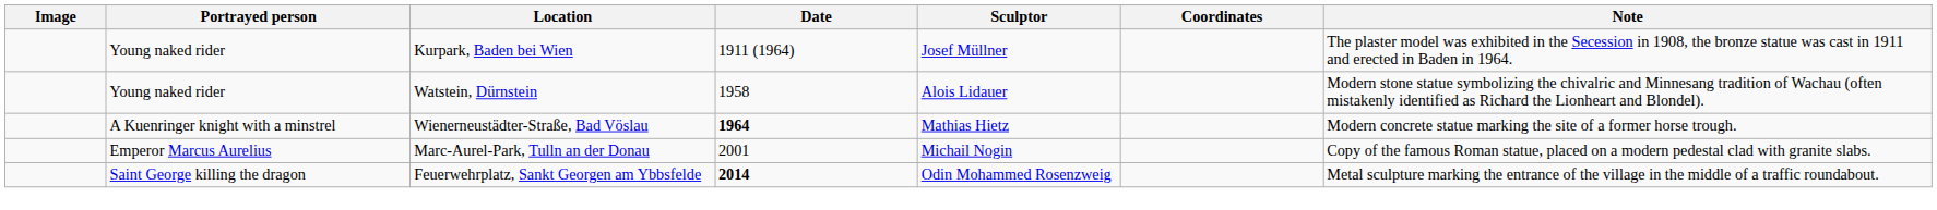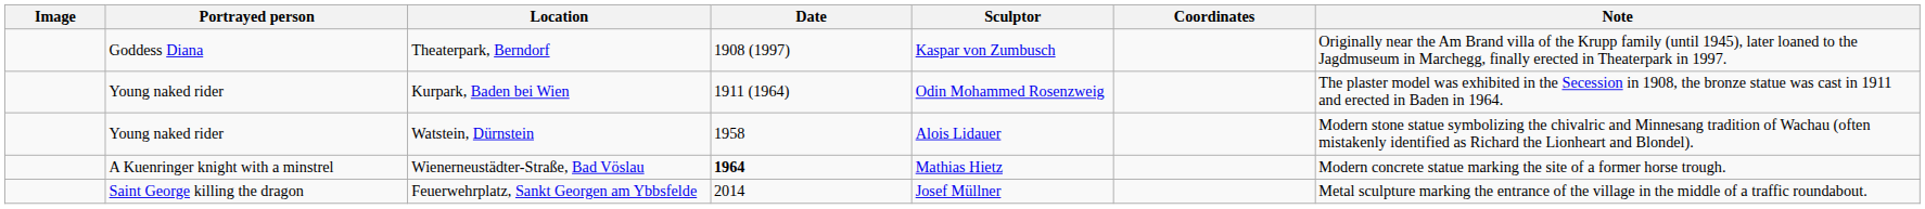 <table class="wikitable sortable"  style="width:100%;">
 <tr>
 <th width="5%" align="left" class="unsortable">Image</th>
 <th width="15%" align="left">Portrayed person</th>
 <th width="15%" align="left">Location</th>
 <th width="10%" align="left">Date</th>
 <th width="10%" align="left">Sculptor</th>
 <th width="10%" align="left">Coordinates</th>
 <th width="30%" align="left">Note</th>
 </tr>
 <tr>
 <td></td>
+<td>Goddess <a href='#'>Diana</a></td>
+<td>Theaterpark, <a href='#'>Berndorf</a></td>
+<td>1908 (1997)</td>
+<td><a href='#'>Kaspar von Zumbusch</a></td>
+<td></td>
+<td>Originally near the Am Brand villa of the Krupp family (until 1945), later loaned to the Jagdmuseum in Marchegg, finally erected in Theaterpark in 1997.</td>
+</tr>
+<tr>
+<td></td>
 <td>Young naked rider</td>
 <td>Kurpark, <a href='#'>Baden bei Wien</a></td>
 <td>1911 (1964)</td>
-<td><a href='#'>Josef Müllner</a></td>
+<td><a href='#'>Odin Mohammed Rosenzweig</a></td>
 <td></td>
 <td>The plaster model was exhibited in the <a href='#'>Secession</a> in 1908, the bronze statue was cast in 1911 and erected in Baden in 1964.</td>
 </tr>
 <tr>
 <td></td>
 <td>Young naked rider</td>
 <td>Watstein, <a href='#'>Dürnstein</a></td>
 <td>1958</td>
 <td><a href='#'>Alois Lidauer</a></td>
 <td></td>
 <td>Modern stone statue symbolizing the chivalric and Minnesang tradition of Wachau (often mistakenly identified as Richard the Lionheart and Blondel).</td>
 </tr>
 <tr>
 <td></td>
 <td>A Kuenringer knight with a minstrel</td>
 <td>Wienerneustädter-Straße, <a href='#'>Bad Vöslau</a></td>
 <td><strong>1964</strong></td>
 <td><a href='#'>Mathias Hietz</a></td>
 <td></td>
 <td>Modern concrete statue marking the site of a former horse trough.</td>
 </tr>
 <tr>
 <td></td>
-<td>Emperor <a href='#'>Marcus Aurelius</a></td>
-<td>Marc-Aurel-Park, <a href='#'>Tulln an der Donau</a></td>
-<td>2001</td>
-<td><a href='#'>Michail Nogin</a></td>
-<td></td>
-<td>Copy of the famous Roman statue, placed on a modern pedestal clad with granite slabs.</td>
-</tr>
-<tr>
-<td></td>
 <td><a href='#'>Saint George</a> killing the dragon</td>
 <td>Feuerwehrplatz, <a href='#'>Sankt Georgen am Ybbsfelde</a></td>
-<td><strong>2014</strong></td>
-<td><a href='#'>Odin Mohammed Rosenzweig</a></td>
+<td>2014</td>
+<td><a href='#'>Josef Müllner</a></td>
 <td></td>
 <td>Metal sculpture marking the entrance of the village in the middle of a traffic roundabout.</td>
 </tr>
 </table>
